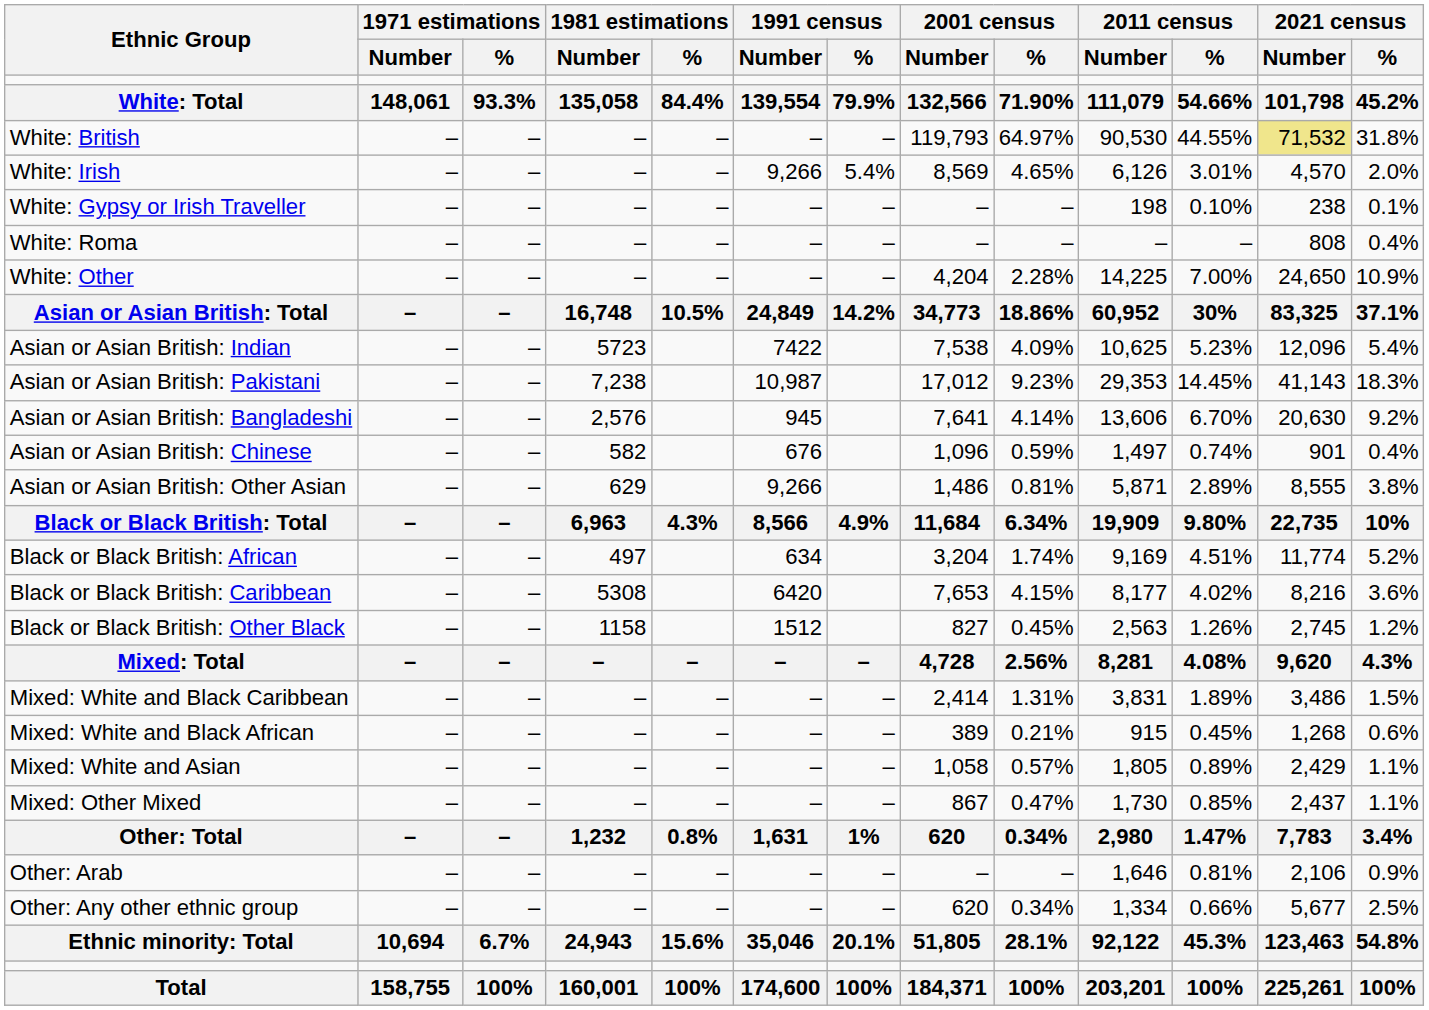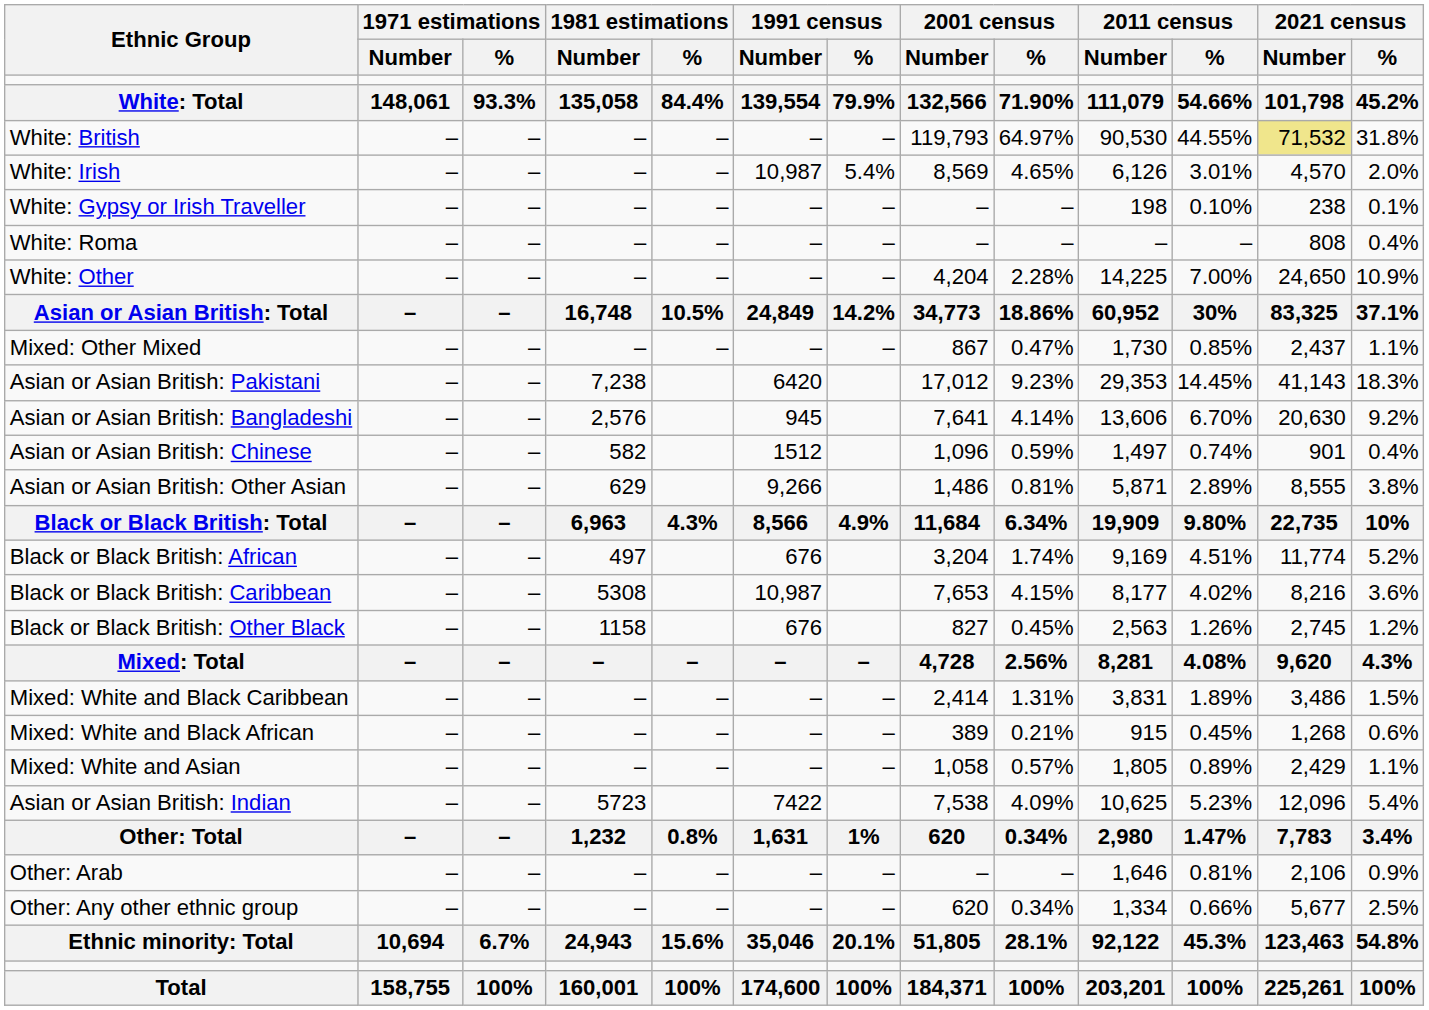 <table class="wikitable sortable" style="text-align:right">
 <tr>
 <th rowspan="2">Ethnic Group</th>
 <th colspan="2">1971 estimations</th>
 <th colspan="2">1981 estimations</th>
 <th colspan="2">1991 census</th>
 <th colspan="2">2001 census</th>
 <th colspan="2">2011 census</th>
 <th colspan="2">2021 census</th>
 </tr>
 <tr>
 <th>Number</th>
 <th>%</th>
 <th>Number</th>
 <th>%</th>
 <th>Number</th>
 <th>%</th>
 <th>Number</th>
 <th>%</th>
 <th>Number</th>
 <th>%</th>
 <th>Number</th>
 <th>%</th>
 </tr>
 <tr>
 <td></td>
 <td></td>
 <td></td>
 <td></td>
 <td></td>
 <td></td>
 <td></td>
 <td></td>
 <td></td>
 <td></td>
 <td></td>
 <td></td>
 <td></td>
 </tr>
 <tr>
 <th><a href='#'>White</a>: Total</th>
 <th>148,061</th>
 <th>93.3%</th>
 <th>135,058</th>
 <th>84.4%</th>
 <th>139,554</th>
 <th>79.9%</th>
 <th>132,566</th>
 <th>71.90%</th>
 <th>111,079</th>
 <th>54.66%</th>
 <th>101,798</th>
 <th>45.2%</th>
 </tr>
 <tr>
 <td style="text-align:left">White: <a href='#'>British</a></td>
 <td>–</td>
 <td>–</td>
 <td>–</td>
 <td>–</td>
 <td>–</td>
 <td>–</td>
 <td>119,793</td>
 <td>64.97%</td>
 <td>90,530</td>
 <td>44.55%</td>
 <td style="background: khaki;">71,532</td>
 <td>31.8%</td>
 </tr>
 <tr>
 <td style="text-align:left">White: <a href='#'>Irish</a></td>
 <td>–</td>
 <td>–</td>
 <td>–</td>
 <td>–</td>
-<td>9,266</td>
+<td>10,987</td>
 <td>5.4%</td>
 <td>8,569</td>
 <td>4.65%</td>
 <td>6,126</td>
 <td>3.01%</td>
 <td>4,570</td>
 <td>2.0%</td>
 </tr>
 <tr>
 <td style="text-align:left">White: <a href='#'>Gypsy or Irish Traveller</a></td>
 <td>–</td>
 <td>–</td>
 <td>–</td>
 <td>–</td>
 <td>–</td>
 <td>–</td>
 <td>–</td>
 <td>–</td>
 <td>198</td>
 <td>0.10%</td>
 <td>238</td>
 <td>0.1%</td>
 </tr>
 <tr>
 <td style="text-align:left">White: Roma</td>
 <td>–</td>
 <td>–</td>
 <td>–</td>
 <td>–</td>
 <td>–</td>
 <td>–</td>
 <td>–</td>
 <td>–</td>
 <td>–</td>
 <td>–</td>
 <td>808</td>
 <td>0.4%</td>
 </tr>
 <tr>
 <td style="text-align:left">White: <a href='#'>Other</a></td>
 <td>–</td>
 <td>–</td>
 <td>–</td>
 <td>–</td>
 <td>–</td>
 <td>–</td>
 <td>4,204</td>
 <td>2.28%</td>
 <td>14,225</td>
 <td>7.00%</td>
 <td>24,650</td>
 <td>10.9%</td>
 </tr>
 <tr>
 <th><a href='#'>Asian or Asian British</a>: Total</th>
 <th>–</th>
 <th>–</th>
 <th>16,748</th>
 <th>10.5%</th>
 <th>24,849</th>
 <th>14.2%</th>
 <th>34,773</th>
 <th>18.86%</th>
 <th>60,952</th>
 <th>30%</th>
 <th>83,325</th>
 <th>37.1%</th>
 </tr>
 <tr>
-<td style="text-align:left">Asian or Asian British: <a href='#'>Indian</a></td>
+<td style="text-align:left">Mixed: Other Mixed</td>
 <td>–</td>
 <td>–</td>
-<td>5723</td>
-<td></td>
-<td>7422</td>
-<td></td>
-<td>7,538</td>
-<td>4.09%</td>
-<td>10,625</td>
-<td>5.23%</td>
-<td>12,096</td>
-<td>5.4%</td>
+<td>–</td>
+<td>–</td>
+<td>–</td>
+<td>–</td>
+<td>867</td>
+<td>0.47%</td>
+<td>1,730</td>
+<td>0.85%</td>
+<td>2,437</td>
+<td>1.1%</td>
 </tr>
 <tr>
 <td style="text-align:left">Asian or Asian British: <a href='#'>Pakistani</a></td>
 <td>–</td>
 <td>–</td>
 <td>7,238</td>
 <td></td>
-<td>10,987</td>
+<td>6420</td>
 <td></td>
 <td>17,012</td>
 <td>9.23%</td>
 <td>29,353</td>
 <td>14.45%</td>
 <td>41,143</td>
 <td>18.3%</td>
 </tr>
 <tr>
 <td style="text-align:left">Asian or Asian British: <a href='#'>Bangladeshi</a></td>
 <td>–</td>
 <td>–</td>
 <td>2,576</td>
 <td></td>
 <td>945</td>
 <td></td>
 <td>7,641</td>
 <td>4.14%</td>
 <td>13,606</td>
 <td>6.70%</td>
 <td>20,630</td>
 <td>9.2%</td>
 </tr>
 <tr>
 <td style="text-align:left">Asian or Asian British: <a href='#'>Chinese</a></td>
 <td>–</td>
 <td>–</td>
 <td>582</td>
 <td></td>
-<td>676</td>
+<td>1512</td>
 <td></td>
 <td>1,096</td>
 <td>0.59%</td>
 <td>1,497</td>
 <td>0.74%</td>
 <td>901</td>
 <td>0.4%</td>
 </tr>
 <tr>
 <td style="text-align:left">Asian or Asian British: Other Asian</td>
 <td>–</td>
 <td>–</td>
 <td>629</td>
 <td></td>
 <td>9,266</td>
 <td></td>
 <td>1,486</td>
 <td>0.81%</td>
 <td>5,871</td>
 <td>2.89%</td>
 <td>8,555</td>
 <td>3.8%</td>
 </tr>
 <tr>
 <th><a href='#'>Black or Black British</a>: Total</th>
 <th>–</th>
 <th>–</th>
 <th>6,963</th>
 <th>4.3%</th>
 <th>8,566</th>
 <th>4.9%</th>
 <th>11,684</th>
 <th>6.34%</th>
 <th>19,909</th>
 <th>9.80%</th>
 <th>22,735</th>
 <th>10%</th>
 </tr>
 <tr>
 <td style="text-align:left">Black or Black British: <a href='#'>African</a></td>
 <td>–</td>
 <td>–</td>
 <td>497</td>
 <td></td>
-<td>634</td>
+<td>676</td>
 <td></td>
 <td>3,204</td>
 <td>1.74%</td>
 <td>9,169</td>
 <td>4.51%</td>
 <td>11,774</td>
 <td>5.2%</td>
 </tr>
 <tr>
 <td style="text-align:left">Black or Black British: <a href='#'>Caribbean</a></td>
 <td>–</td>
 <td>–</td>
 <td>5308</td>
 <td></td>
-<td>6420</td>
+<td>10,987</td>
 <td></td>
 <td>7,653</td>
 <td>4.15%</td>
 <td>8,177</td>
 <td>4.02%</td>
 <td>8,216</td>
 <td>3.6%</td>
 </tr>
 <tr>
 <td style="text-align:left">Black or Black British: <a href='#'>Other Black</a></td>
 <td>–</td>
 <td>–</td>
 <td>1158</td>
 <td></td>
-<td>1512</td>
+<td>676</td>
 <td></td>
 <td>827</td>
 <td>0.45%</td>
 <td>2,563</td>
 <td>1.26%</td>
 <td>2,745</td>
 <td>1.2%</td>
 </tr>
 <tr>
 <th><a href='#'>Mixed</a>: Total</th>
 <th>–</th>
 <th>–</th>
 <th>–</th>
 <th>–</th>
 <th>–</th>
 <th>–</th>
 <th>4,728</th>
 <th>2.56%</th>
 <th>8,281</th>
 <th>4.08%</th>
 <th>9,620</th>
 <th>4.3%</th>
 </tr>
 <tr>
 <td style="text-align:left">Mixed: White and Black Caribbean</td>
 <td>–</td>
 <td>–</td>
 <td>–</td>
 <td>–</td>
 <td>–</td>
 <td>–</td>
 <td>2,414</td>
 <td>1.31%</td>
 <td>3,831</td>
 <td>1.89%</td>
 <td>3,486</td>
 <td>1.5%</td>
 </tr>
 <tr>
 <td style="text-align:left">Mixed: White and Black African</td>
 <td>–</td>
 <td>–</td>
 <td>–</td>
 <td>–</td>
 <td>–</td>
 <td>–</td>
 <td>389</td>
 <td>0.21%</td>
 <td>915</td>
 <td>0.45%</td>
 <td>1,268</td>
 <td>0.6%</td>
 </tr>
 <tr>
 <td style="text-align:left">Mixed: White and Asian</td>
 <td>–</td>
 <td>–</td>
 <td>–</td>
 <td>–</td>
 <td>–</td>
 <td>–</td>
 <td>1,058</td>
 <td>0.57%</td>
 <td>1,805</td>
 <td>0.89%</td>
 <td>2,429</td>
 <td>1.1%</td>
 </tr>
 <tr>
-<td style="text-align:left">Mixed: Other Mixed</td>
+<td style="text-align:left">Asian or Asian British: <a href='#'>Indian</a></td>
 <td>–</td>
 <td>–</td>
-<td>–</td>
-<td>–</td>
-<td>–</td>
-<td>–</td>
-<td>867</td>
-<td>0.47%</td>
-<td>1,730</td>
-<td>0.85%</td>
-<td>2,437</td>
-<td>1.1%</td>
+<td>5723</td>
+<td></td>
+<td>7422</td>
+<td></td>
+<td>7,538</td>
+<td>4.09%</td>
+<td>10,625</td>
+<td>5.23%</td>
+<td>12,096</td>
+<td>5.4%</td>
 </tr>
 <tr>
 <th>Other: Total</th>
 <th>–</th>
 <th>–</th>
 <th>1,232</th>
 <th>0.8%</th>
 <th>1,631</th>
 <th>1%</th>
 <th>620</th>
 <th>0.34%</th>
 <th>2,980</th>
 <th>1.47%</th>
 <th>7,783</th>
 <th>3.4%</th>
 </tr>
 <tr>
 <td style="text-align:left">Other: Arab</td>
 <td>–</td>
 <td>–</td>
 <td>–</td>
 <td>–</td>
 <td>–</td>
 <td>–</td>
 <td>–</td>
 <td>–</td>
 <td>1,646</td>
 <td>0.81%</td>
 <td>2,106</td>
 <td>0.9%</td>
 </tr>
 <tr>
 <td style="text-align:left">Other: Any other ethnic group</td>
 <td>–</td>
 <td>–</td>
 <td>–</td>
 <td>–</td>
 <td>–</td>
 <td>–</td>
 <td>620</td>
 <td>0.34%</td>
 <td>1,334</td>
 <td>0.66%</td>
 <td>5,677</td>
 <td>2.5%</td>
 </tr>
 <tr>
 <th>Ethnic minority: Total</th>
 <th>10,694</th>
 <th>6.7%</th>
 <th>24,943</th>
 <th>15.6%</th>
 <th>35,046</th>
 <th>20.1%</th>
 <th>51,805</th>
 <th>28.1%</th>
 <th>92,122</th>
 <th>45.3%</th>
 <th>123,463</th>
 <th>54.8%</th>
 </tr>
 <tr>
 <td></td>
 <td></td>
 <td></td>
 <td></td>
 <td></td>
 <td></td>
 <td></td>
 <td></td>
 <td></td>
 <td></td>
 <td></td>
 <td></td>
 <td></td>
 </tr>
 <tr>
 <th>Total</th>
 <th>158,755</th>
 <th>100%</th>
 <th>160,001</th>
 <th>100%</th>
 <th>174,600</th>
 <th>100%</th>
 <th>184,371</th>
 <th>100%</th>
 <th>203,201</th>
 <th>100%</th>
 <th>225,261</th>
 <th>100%</th>
 </tr>
 </table>
